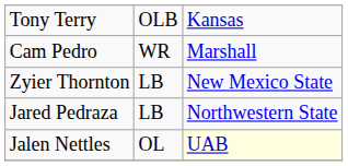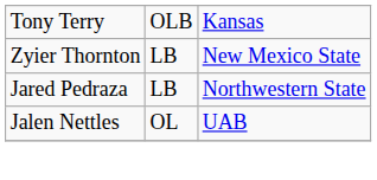 <table class="wikitable">
 <tr>
 </tr>
 <tr>
 <td>Tony Terry</td>
 <td>OLB</td>
 <td><a href='#'>Kansas</a></td>
-</tr>
-<tr>
-<td>Cam Pedro</td>
-<td>WR</td>
-<td><a href='#'>Marshall</a></td>
 </tr>
 <tr>
 <td>Zyier Thornton</td>
 <td>LB</td>
 <td><a href='#'>New Mexico State</a></td>
 </tr>
 <tr>
 <td>Jared Pedraza</td>
 <td>LB</td>
 <td><a href='#'>Northwestern State</a></td>
 </tr>
 <tr>
 <td>Jalen Nettles</td>
 <td>OL</td>
-<td style="background: lightyellow;"><a href='#'>UAB</a></td>
+<td><a href='#'>UAB</a></td>
 </tr>
 <tr>
 </tr>
 </table>
